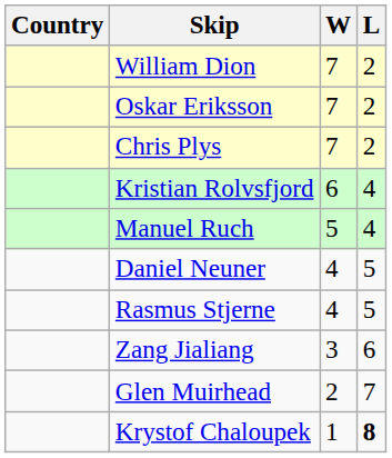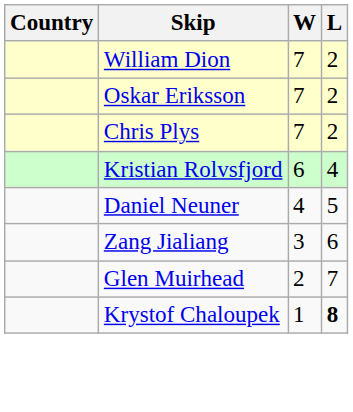 <table class="wikitable">
 <tr>
 <th>Country</th>
 <th>Skip</th>
 <th>W</th>
 <th>L</th>
 </tr>
 <tr bgcolor=#ffffcc>
 <td></td>
 <td><a href='#'>William Dion</a></td>
 <td>7</td>
 <td>2</td>
 </tr>
 <tr bgcolor=#ffffcc>
 <td></td>
 <td><a href='#'>Oskar Eriksson</a></td>
 <td>7</td>
 <td>2</td>
 </tr>
 <tr bgcolor=#ffffcc>
 <td></td>
 <td><a href='#'>Chris Plys</a></td>
 <td>7</td>
 <td>2</td>
 </tr>
 <tr bgcolor=#ccffcc>
 <td></td>
 <td><a href='#'>Kristian Rolvsfjord</a></td>
 <td>6</td>
 <td>4</td>
 </tr>
-<tr bgcolor=#ccffcc>
-<td></td>
-<td><a href='#'>Manuel Ruch</a></td>
-<td>5</td>
-<td>4</td>
-</tr>
 <tr>
 <td></td>
 <td><a href='#'>Daniel Neuner</a></td>
-<td>4</td>
-<td>5</td>
-</tr>
-<tr>
-<td></td>
-<td><a href='#'>Rasmus Stjerne</a></td>
 <td>4</td>
 <td>5</td>
 </tr>
 <tr>
 <td></td>
 <td><a href='#'>Zang Jialiang</a></td>
 <td>3</td>
 <td>6</td>
 </tr>
 <tr>
 <td></td>
 <td><a href='#'>Glen Muirhead</a></td>
 <td>2</td>
 <td>7</td>
 </tr>
 <tr>
 <td></td>
 <td><a href='#'>Krystof Chaloupek</a></td>
 <td>1</td>
 <td><strong>8</strong></td>
 </tr>
 </table>
